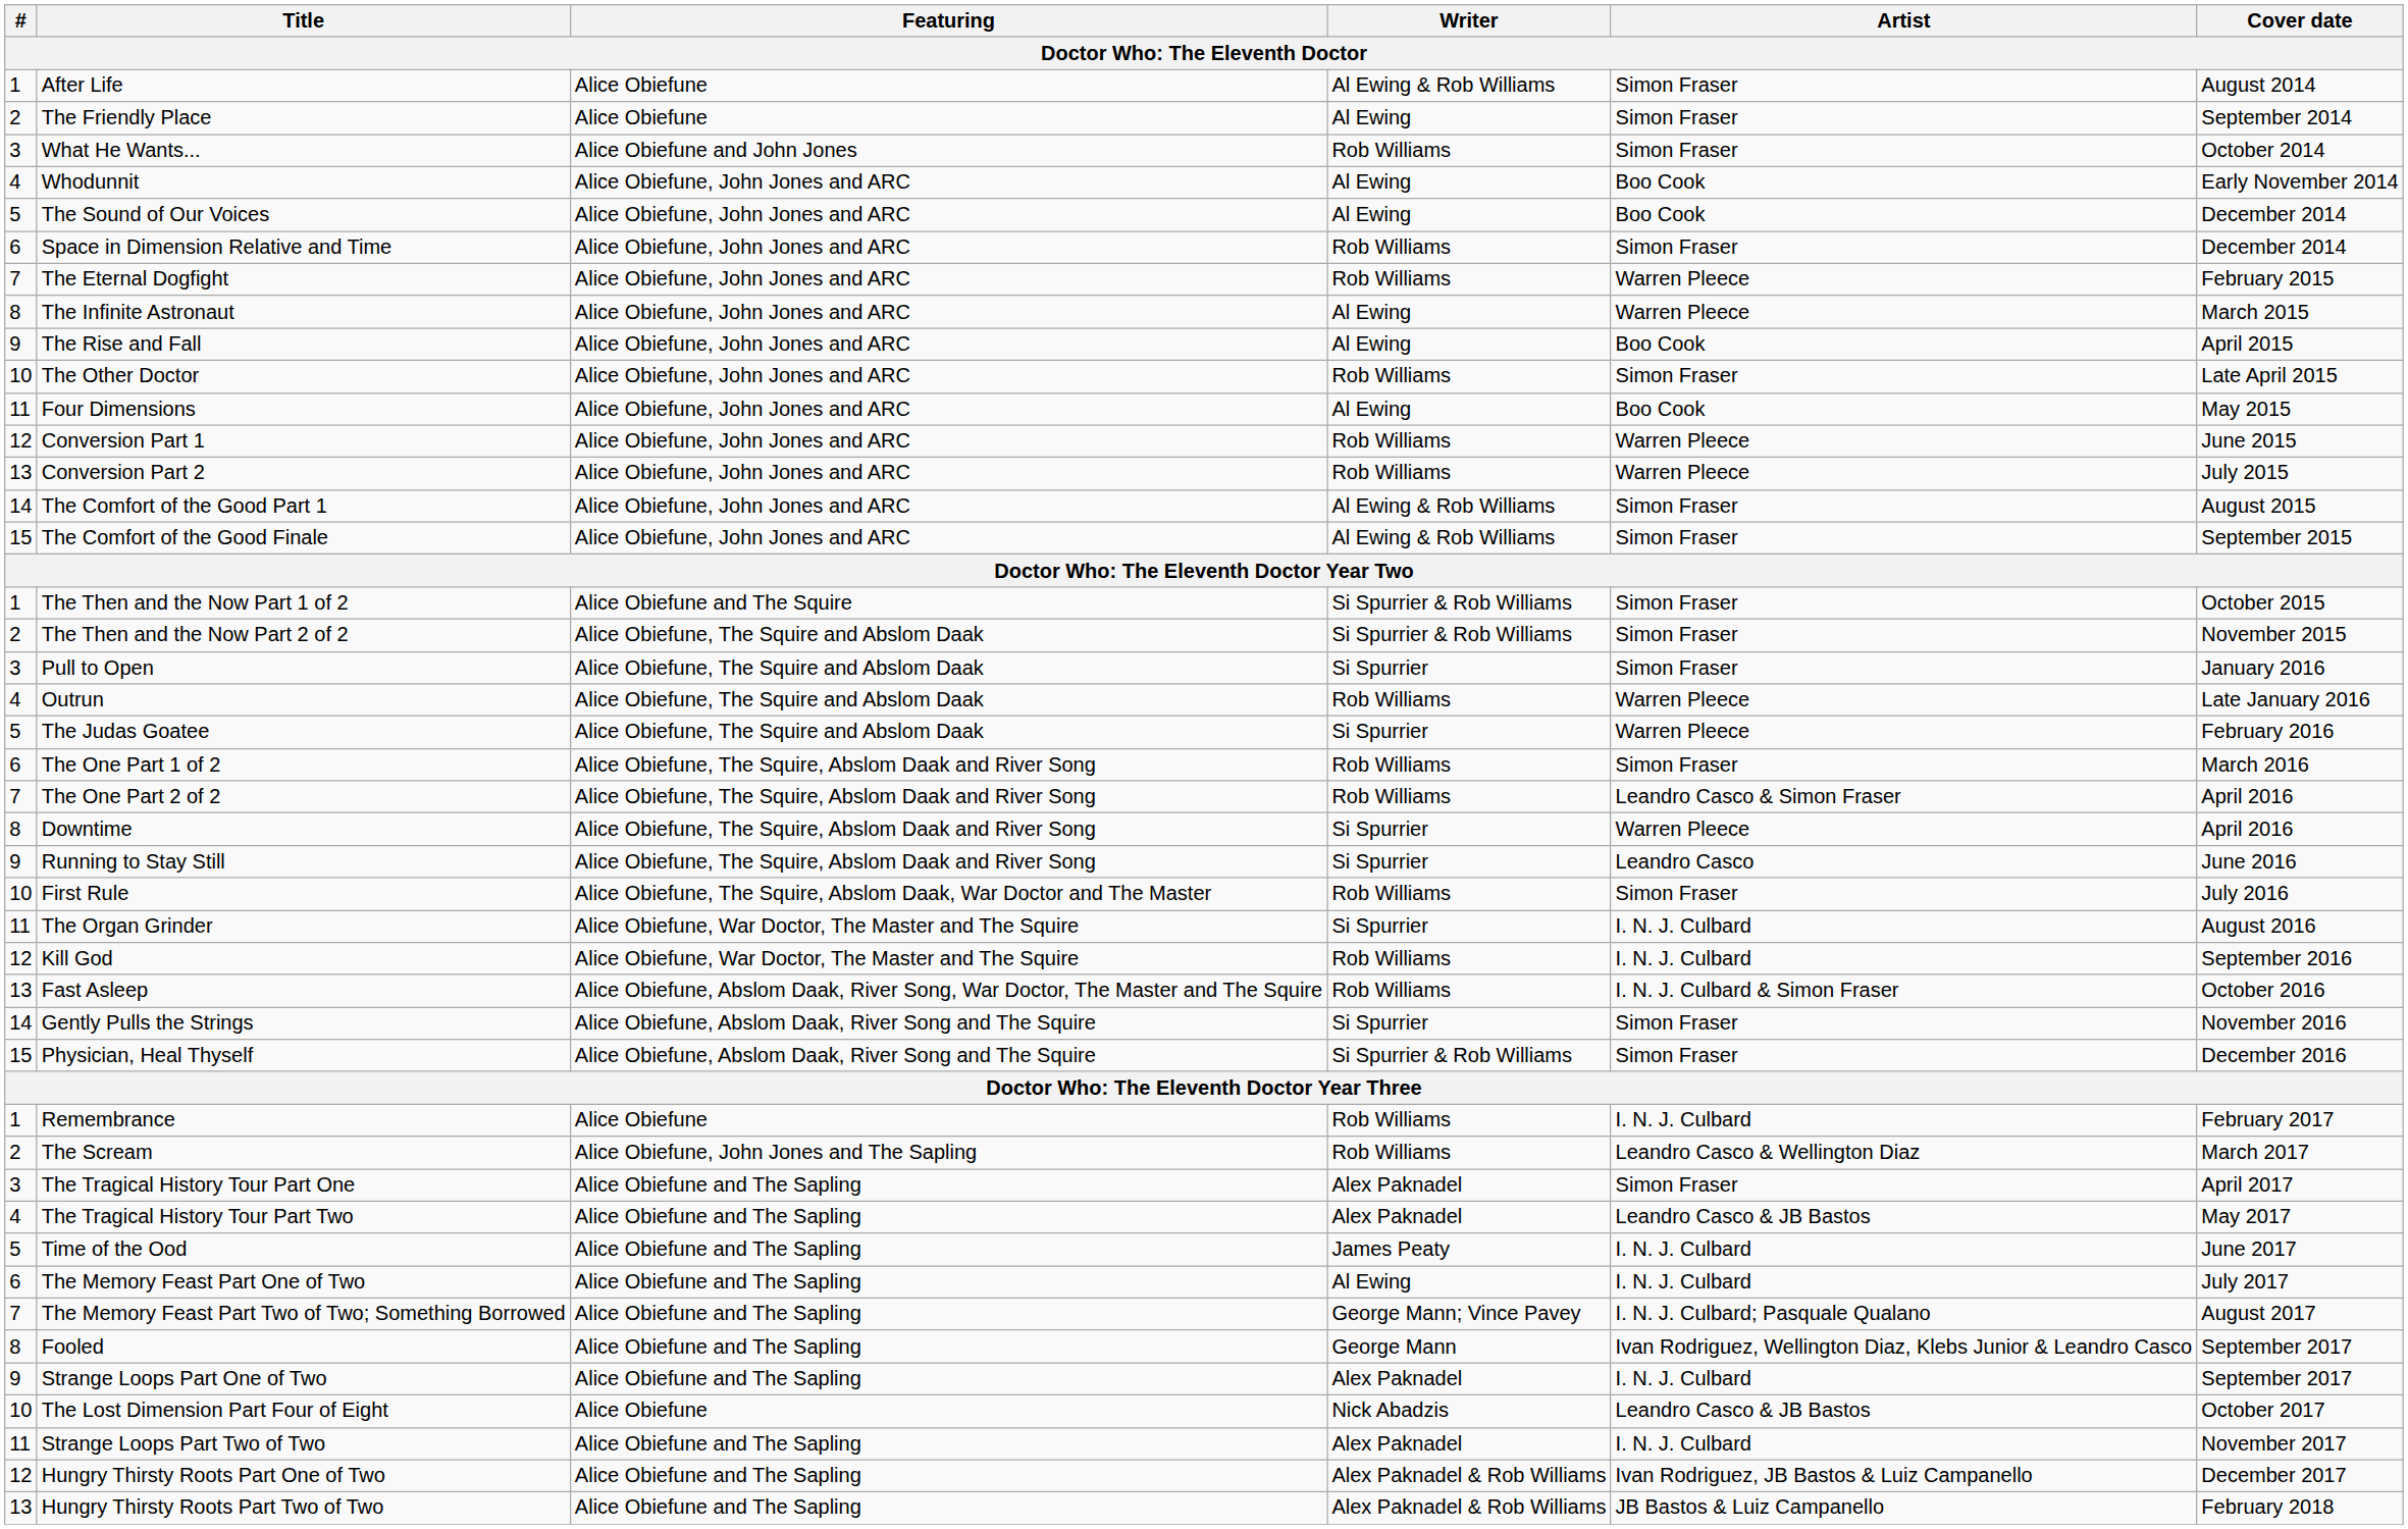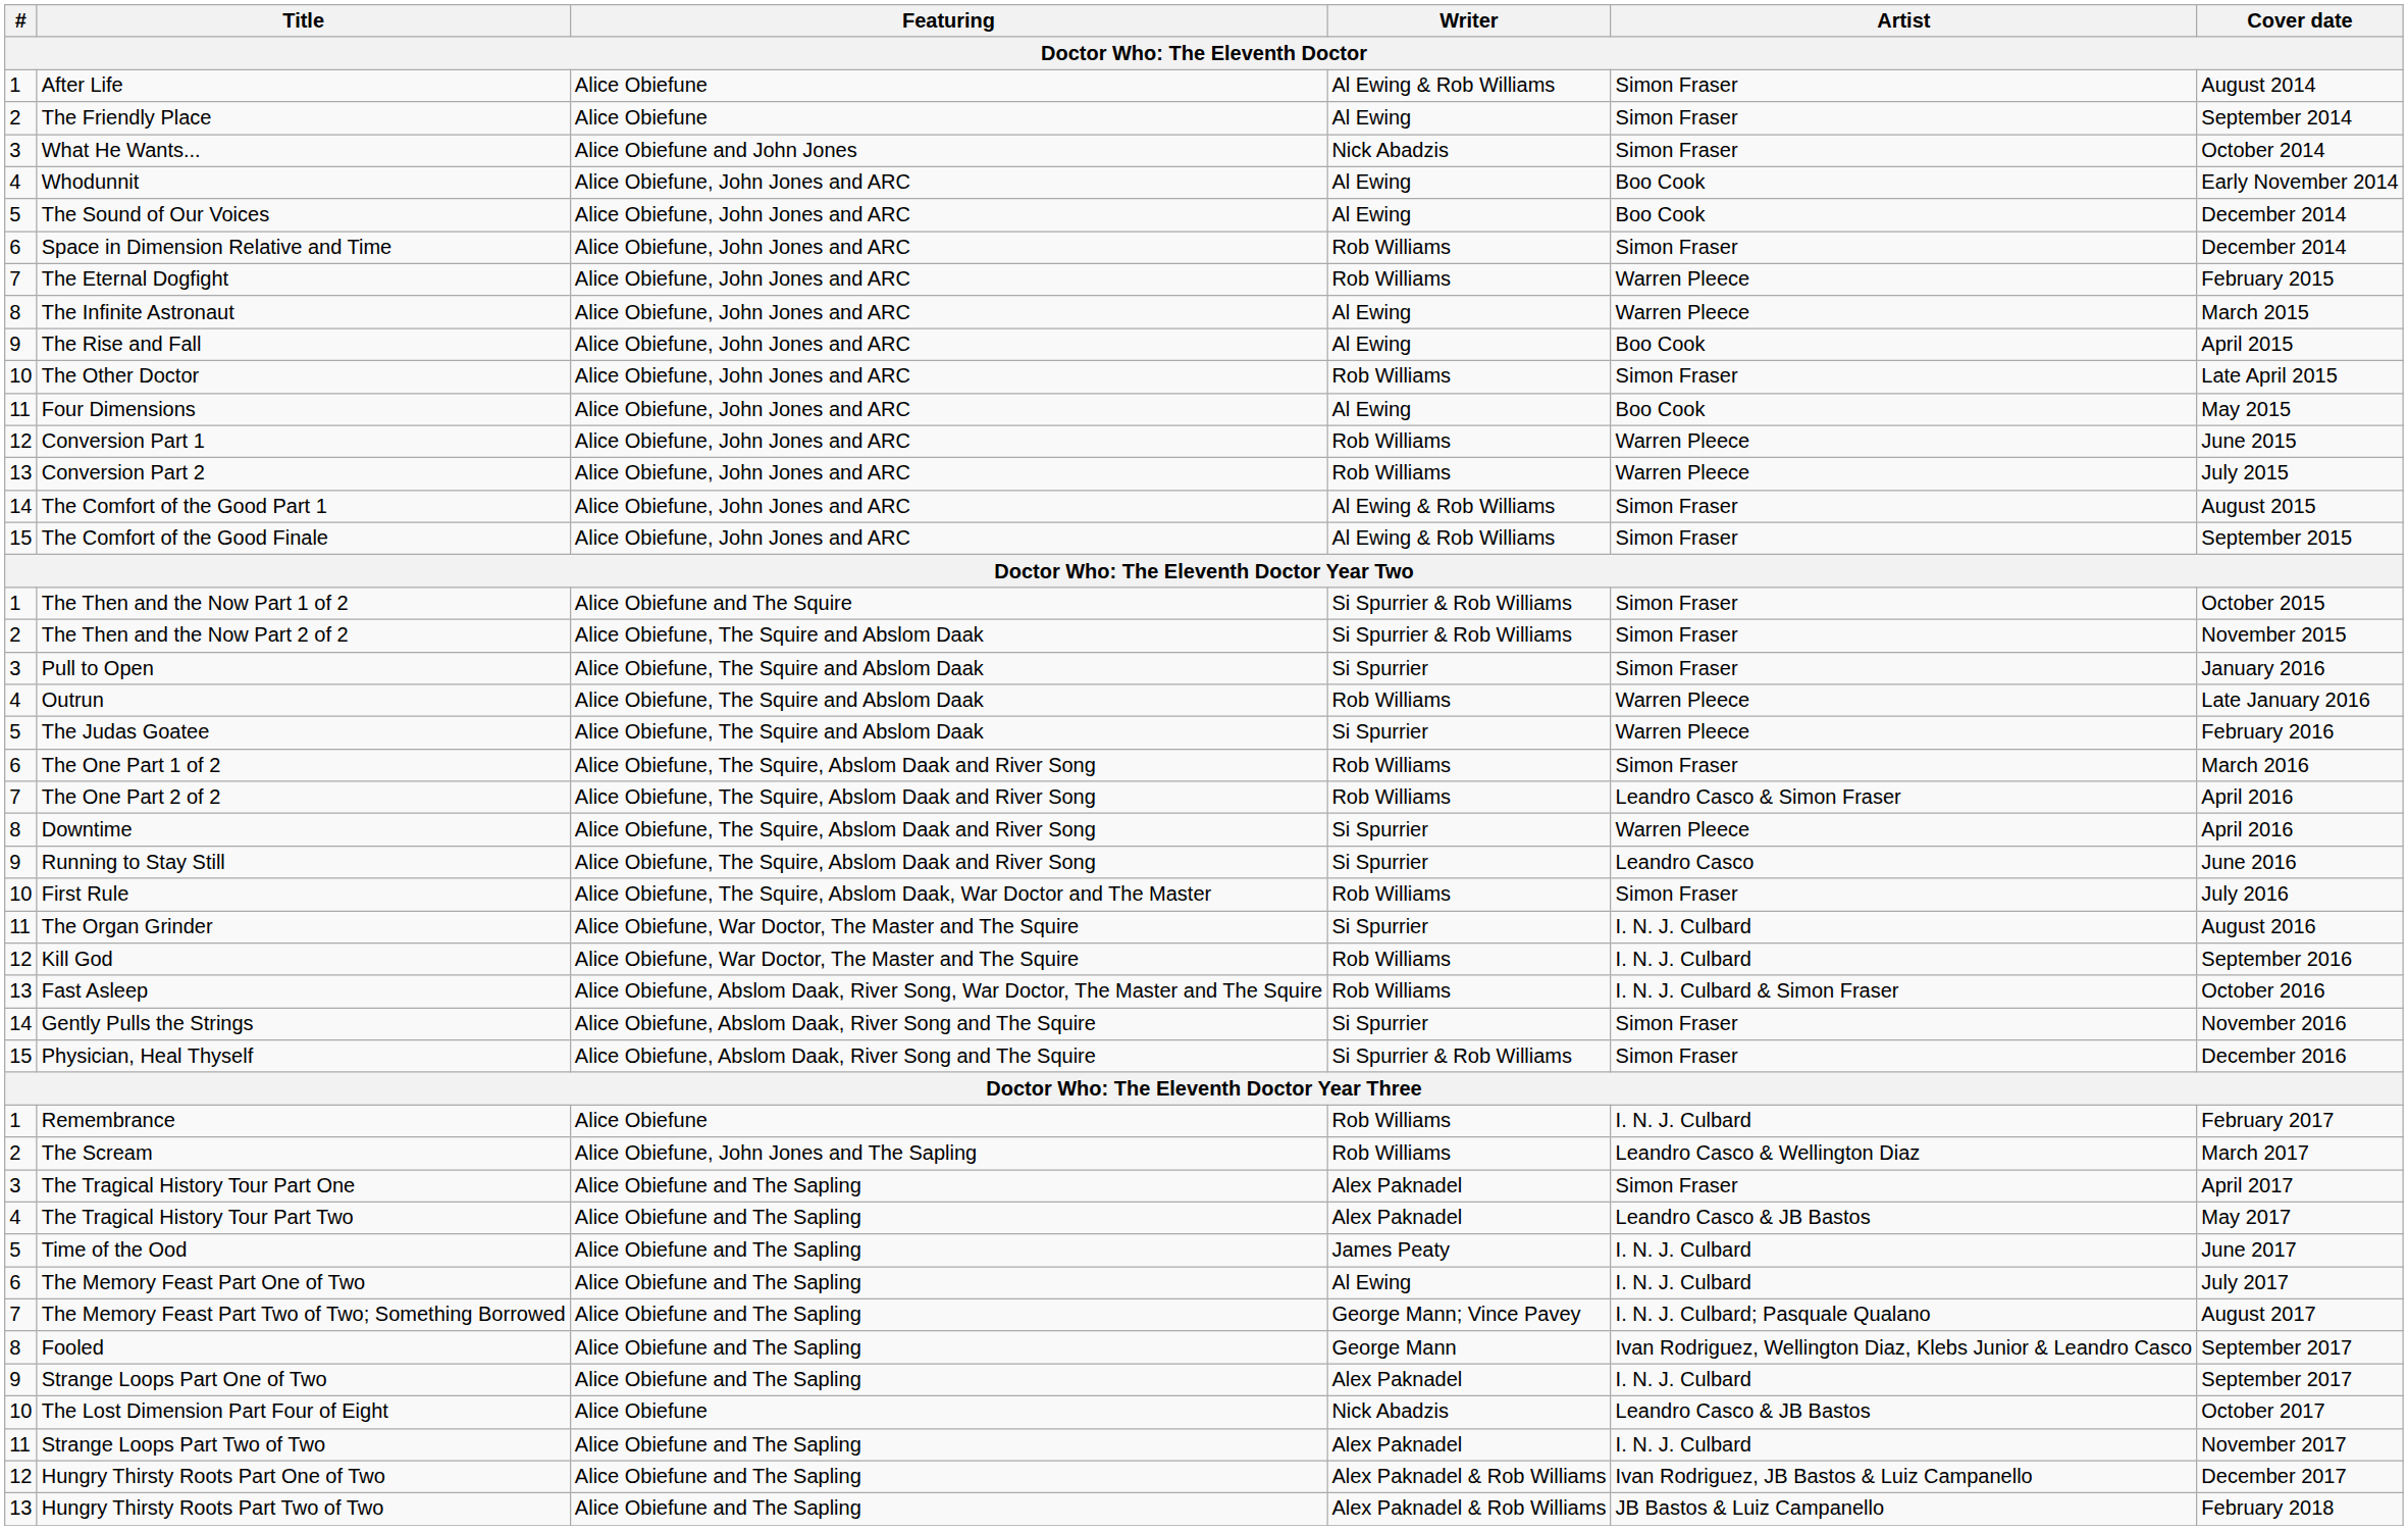 <table class="wikitable">
 <tr>
 <th>#</th>
 <th>Title</th>
 <th>Featuring</th>
 <th>Writer</th>
 <th>Artist</th>
 <th>Cover date</th>
 </tr>
 <tr>
 <th colspan="6">Doctor Who: The Eleventh Doctor</th>
 </tr>
 <tr>
 <td>1</td>
 <td>After Life</td>
 <td>Alice Obiefune</td>
 <td>Al Ewing & Rob Williams</td>
 <td>Simon Fraser</td>
 <td>August 2014</td>
 </tr>
 <tr>
 <td>2</td>
 <td>The Friendly Place</td>
 <td>Alice Obiefune</td>
 <td>Al Ewing</td>
 <td>Simon Fraser</td>
 <td>September 2014</td>
 </tr>
 <tr>
 <td>3</td>
 <td>What He Wants...</td>
 <td>Alice Obiefune and John Jones</td>
-<td>Rob Williams</td>
+<td>Nick Abadzis</td>
 <td>Simon Fraser</td>
 <td>October 2014</td>
 </tr>
 <tr>
 <td>4</td>
 <td>Whodunnit</td>
 <td>Alice Obiefune, John Jones and ARC</td>
 <td>Al Ewing</td>
 <td>Boo Cook</td>
 <td>Early November 2014</td>
 </tr>
 <tr>
 <td>5</td>
 <td>The Sound of Our Voices</td>
 <td>Alice Obiefune, John Jones and ARC</td>
 <td>Al Ewing</td>
 <td>Boo Cook</td>
 <td>December 2014</td>
 </tr>
 <tr>
 <td>6</td>
 <td>Space in Dimension Relative and Time</td>
 <td>Alice Obiefune, John Jones and ARC</td>
 <td>Rob Williams</td>
 <td>Simon Fraser</td>
 <td>December 2014</td>
 </tr>
 <tr>
 <td>7</td>
 <td>The Eternal Dogfight</td>
 <td>Alice Obiefune, John Jones and ARC</td>
 <td>Rob Williams</td>
 <td>Warren Pleece</td>
 <td>February 2015</td>
 </tr>
 <tr>
 <td>8</td>
 <td>The Infinite Astronaut</td>
 <td>Alice Obiefune, John Jones and ARC</td>
 <td>Al Ewing</td>
 <td>Warren Pleece</td>
 <td>March 2015</td>
 </tr>
 <tr>
 <td>9</td>
 <td>The Rise and Fall</td>
 <td>Alice Obiefune, John Jones and ARC</td>
 <td>Al Ewing</td>
 <td>Boo Cook</td>
 <td>April 2015</td>
 </tr>
 <tr>
 <td>10</td>
 <td>The Other Doctor</td>
 <td>Alice Obiefune, John Jones and ARC</td>
 <td>Rob Williams</td>
 <td>Simon Fraser</td>
 <td>Late April 2015</td>
 </tr>
 <tr>
 <td>11</td>
 <td>Four Dimensions</td>
 <td>Alice Obiefune, John Jones and ARC</td>
 <td>Al Ewing</td>
 <td>Boo Cook</td>
 <td>May 2015</td>
 </tr>
 <tr>
 <td>12</td>
 <td>Conversion Part 1</td>
 <td>Alice Obiefune, John Jones and ARC</td>
 <td>Rob Williams</td>
 <td>Warren Pleece</td>
 <td>June 2015</td>
 </tr>
 <tr>
 <td>13</td>
 <td>Conversion Part 2</td>
 <td>Alice Obiefune, John Jones and ARC</td>
 <td>Rob Williams</td>
 <td>Warren Pleece</td>
 <td>July 2015</td>
 </tr>
 <tr>
 <td>14</td>
 <td>The Comfort of the Good Part 1</td>
 <td>Alice Obiefune, John Jones and ARC</td>
 <td>Al Ewing & Rob Williams</td>
 <td>Simon Fraser</td>
 <td>August 2015</td>
 </tr>
 <tr>
 <td>15</td>
 <td>The Comfort of the Good Finale</td>
 <td>Alice Obiefune, John Jones and ARC</td>
 <td>Al Ewing & Rob Williams</td>
 <td>Simon Fraser</td>
 <td>September 2015</td>
 </tr>
 <tr>
 <th colspan="6">Doctor Who: The Eleventh Doctor Year Two</th>
 </tr>
 <tr>
 <td>1</td>
 <td>The Then and the Now Part 1 of 2</td>
 <td>Alice Obiefune and The Squire</td>
 <td>Si Spurrier & Rob Williams</td>
 <td>Simon Fraser</td>
 <td>October 2015</td>
 </tr>
 <tr>
 <td>2</td>
 <td>The Then and the Now Part 2 of 2</td>
 <td>Alice Obiefune, The Squire and Abslom Daak</td>
 <td>Si Spurrier & Rob Williams</td>
 <td>Simon Fraser</td>
 <td>November 2015</td>
 </tr>
 <tr>
 <td>3</td>
 <td>Pull to Open</td>
 <td>Alice Obiefune, The Squire and Abslom Daak</td>
 <td>Si Spurrier</td>
 <td>Simon Fraser</td>
 <td>January 2016</td>
 </tr>
 <tr>
 <td>4</td>
 <td>Outrun</td>
 <td>Alice Obiefune, The Squire and Abslom Daak</td>
 <td>Rob Williams</td>
 <td>Warren Pleece</td>
 <td>Late January 2016</td>
 </tr>
 <tr>
 <td>5</td>
 <td>The Judas Goatee</td>
 <td>Alice Obiefune, The Squire and Abslom Daak</td>
 <td>Si Spurrier</td>
 <td>Warren Pleece</td>
 <td>February 2016</td>
 </tr>
 <tr>
 <td>6</td>
 <td>The One Part 1 of 2</td>
 <td>Alice Obiefune, The Squire, Abslom Daak and River Song</td>
 <td>Rob Williams</td>
 <td>Simon Fraser</td>
 <td>March 2016</td>
 </tr>
 <tr>
 <td>7</td>
 <td>The One Part 2 of 2</td>
 <td>Alice Obiefune, The Squire, Abslom Daak and River Song</td>
 <td>Rob Williams</td>
 <td>Leandro Casco & Simon Fraser</td>
 <td>April 2016</td>
 </tr>
 <tr>
 <td>8</td>
 <td>Downtime</td>
 <td>Alice Obiefune, The Squire, Abslom Daak and River Song</td>
 <td>Si Spurrier</td>
 <td>Warren Pleece</td>
 <td>April 2016</td>
 </tr>
 <tr>
 <td>9</td>
 <td>Running to Stay Still</td>
 <td>Alice Obiefune, The Squire, Abslom Daak and River Song</td>
 <td>Si Spurrier</td>
 <td>Leandro Casco</td>
 <td>June 2016</td>
 </tr>
 <tr>
 <td>10</td>
 <td>First Rule</td>
 <td>Alice Obiefune, The Squire, Abslom Daak, War Doctor and The Master</td>
 <td>Rob Williams</td>
 <td>Simon Fraser</td>
 <td>July 2016</td>
 </tr>
 <tr>
 <td>11</td>
 <td>The Organ Grinder</td>
 <td>Alice Obiefune, War Doctor, The Master and The Squire</td>
 <td>Si Spurrier</td>
 <td>I. N. J. Culbard</td>
 <td>August 2016</td>
 </tr>
 <tr>
 <td>12</td>
 <td>Kill God</td>
 <td>Alice Obiefune, War Doctor, The Master and The Squire</td>
 <td>Rob Williams</td>
 <td>I. N. J. Culbard</td>
 <td>September 2016</td>
 </tr>
 <tr>
 <td>13</td>
 <td>Fast Asleep</td>
 <td>Alice Obiefune, Abslom Daak, River Song, War Doctor, The Master and The Squire</td>
 <td>Rob Williams</td>
 <td>I. N. J. Culbard & Simon Fraser</td>
 <td>October 2016</td>
 </tr>
 <tr>
 <td>14</td>
 <td>Gently Pulls the Strings</td>
 <td>Alice Obiefune, Abslom Daak, River Song and The Squire</td>
 <td>Si Spurrier</td>
 <td>Simon Fraser</td>
 <td>November 2016</td>
 </tr>
 <tr>
 <td>15</td>
 <td>Physician, Heal Thyself</td>
 <td>Alice Obiefune, Abslom Daak, River Song and The Squire</td>
 <td>Si Spurrier & Rob Williams</td>
 <td>Simon Fraser</td>
 <td>December 2016</td>
 </tr>
 <tr>
 <th colspan="6">Doctor Who: The Eleventh Doctor Year Three</th>
 </tr>
 <tr>
 <td>1</td>
 <td>Remembrance</td>
 <td>Alice Obiefune</td>
 <td>Rob Williams</td>
 <td>I. N. J. Culbard</td>
 <td>February 2017</td>
 </tr>
 <tr>
 <td>2</td>
 <td>The Scream</td>
 <td>Alice Obiefune, John Jones and The Sapling</td>
 <td>Rob Williams</td>
 <td>Leandro Casco & Wellington Diaz</td>
 <td>March 2017</td>
 </tr>
 <tr>
 <td>3</td>
 <td>The Tragical History Tour Part One</td>
 <td>Alice Obiefune and The Sapling</td>
 <td>Alex Paknadel</td>
 <td>Simon Fraser</td>
 <td>April 2017</td>
 </tr>
 <tr>
 <td>4</td>
 <td>The Tragical History Tour Part Two</td>
 <td>Alice Obiefune and The Sapling</td>
 <td>Alex Paknadel</td>
 <td>Leandro Casco & JB Bastos</td>
 <td>May 2017</td>
 </tr>
 <tr>
 <td>5</td>
 <td>Time of the Ood</td>
 <td>Alice Obiefune and The Sapling</td>
 <td>James Peaty</td>
 <td>I. N. J. Culbard</td>
 <td>June 2017</td>
 </tr>
 <tr>
 <td>6</td>
 <td>The Memory Feast Part One of Two</td>
 <td>Alice Obiefune and The Sapling</td>
 <td>Al Ewing</td>
 <td>I. N. J. Culbard</td>
 <td>July 2017</td>
 </tr>
 <tr>
 <td>7</td>
 <td>The Memory Feast Part Two of Two; Something Borrowed</td>
 <td>Alice Obiefune and The Sapling</td>
 <td>George Mann; Vince Pavey</td>
 <td>I. N. J. Culbard; Pasquale Qualano</td>
 <td>August 2017</td>
 </tr>
 <tr>
 <td>8</td>
 <td>Fooled</td>
 <td>Alice Obiefune and The Sapling</td>
 <td>George Mann</td>
 <td>Ivan Rodriguez, Wellington Diaz, Klebs Junior & Leandro Casco</td>
 <td>September 2017</td>
 </tr>
 <tr>
 <td>9</td>
 <td>Strange Loops Part One of Two</td>
 <td>Alice Obiefune and The Sapling</td>
 <td>Alex Paknadel</td>
 <td>I. N. J. Culbard</td>
 <td>September 2017</td>
 </tr>
 <tr>
 <td>10</td>
 <td>The Lost Dimension Part Four of Eight</td>
 <td>Alice Obiefune</td>
 <td>Nick Abadzis</td>
 <td>Leandro Casco & JB Bastos</td>
 <td>October 2017</td>
 </tr>
 <tr>
 <td>11</td>
 <td>Strange Loops Part Two of Two</td>
 <td>Alice Obiefune and The Sapling</td>
 <td>Alex Paknadel</td>
 <td>I. N. J. Culbard</td>
 <td>November 2017</td>
 </tr>
 <tr>
 <td>12</td>
 <td>Hungry Thirsty Roots Part One of Two</td>
 <td>Alice Obiefune and The Sapling</td>
 <td>Alex Paknadel & Rob Williams</td>
 <td>Ivan Rodriguez, JB Bastos & Luiz Campanello</td>
 <td>December 2017</td>
 </tr>
 <tr>
 <td>13</td>
 <td>Hungry Thirsty Roots Part Two of Two</td>
 <td>Alice Obiefune and The Sapling</td>
 <td>Alex Paknadel & Rob Williams</td>
 <td>JB Bastos & Luiz Campanello</td>
 <td>February 2018</td>
 </tr>
 </table>
